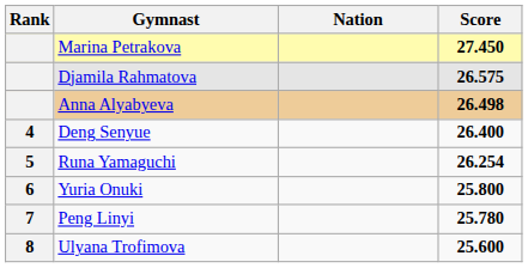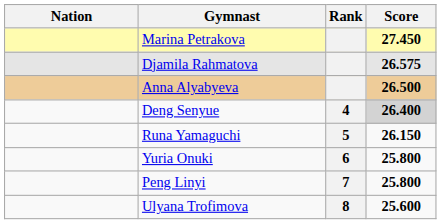 <table class="wikitable sortable" style="text-align:center; font-size:85%">
 <tr>
+<th ! scope="col" style="width:120px;">Nation</th>
+<th ! scope="col" style="width:170px;">Gymnast</th>
 <th scope="col" style="width:20px;">Rank</th>
-<th ! scope="col" style="width:170px;">Gymnast</th>
-<th ! scope="col" style="width:120px;">Nation</th>
 <th ! scope="col" style="width:60px;">Score</th>
 </tr>
 <tr style="background:#fffcaf;">
+<td style="text-align:left;"></td>
+<td style="text-align:left;"><a href='#'>Marina Petrakova</a></td>
 <th scope=row style="text-align:center"></th>
-<td style="text-align:left;"><a href='#'>Marina Petrakova</a></td>
-<td style="text-align:left;"></td>
 <td><strong>27.450</strong></td>
 </tr>
 <tr style="background:#e5e5e5;">
+<td style="text-align:left;"></td>
+<td style="text-align:left;"><a href='#'>Djamila Rahmatova</a></td>
 <th scope=row style="text-align:center"></th>
-<td style="text-align:left;"><a href='#'>Djamila Rahmatova</a></td>
-<td style="text-align:left;"></td>
 <td><strong>26.575</strong></td>
 </tr>
 <tr style="background:#ec9;">
+<td style="text-align:left;"></td>
+<td style="text-align:left;"><a href='#'>Anna Alyabyeva</a></td>
 <th scope=row style="text-align:center"></th>
-<td style="text-align:left;"><a href='#'>Anna Alyabyeva</a></td>
-<td style="text-align:left;"></td>
-<td><strong>26.498</strong></td>
+<td><strong>26.500</strong></td>
 </tr>
 <tr>
+<td style="text-align:left;"></td>
+<td style="text-align:left;"><a href='#'>Deng Senyue</a></td>
 <th scope=row style="text-align:center">4</th>
-<td style="text-align:left;"><a href='#'>Deng Senyue</a></td>
-<td style="text-align:left;"></td>
-<td><strong>26.400</strong></td>
+<td style="background: lightgrey;"><strong>26.400</strong></td>
 </tr>
 <tr>
+<td style="text-align:left;"></td>
+<td style="text-align:left;"><a href='#'>Runa Yamaguchi</a></td>
 <th scope=row style="text-align:center">5</th>
-<td style="text-align:left;"><a href='#'>Runa Yamaguchi</a></td>
-<td style="text-align:left;"></td>
-<td><strong>26.254</strong></td>
+<td><strong>26.150</strong></td>
 </tr>
 <tr>
+<td style="text-align:left;"></td>
+<td style="text-align:left;"><a href='#'>Yuria Onuki</a></td>
 <th scope=row style="text-align:center">6</th>
-<td style="text-align:left;"><a href='#'>Yuria Onuki</a></td>
-<td style="text-align:left;"></td>
 <td><strong>25.800</strong></td>
 </tr>
 <tr>
+<td style="text-align:left;"></td>
+<td style="text-align:left;"><a href='#'>Peng Linyi</a></td>
 <th scope=row style="text-align:center">7</th>
-<td style="text-align:left;"><a href='#'>Peng Linyi</a></td>
-<td style="text-align:left;"></td>
-<td><strong>25.780</strong></td>
+<td><strong>25.800</strong></td>
 </tr>
 <tr>
+<td style="text-align:left;"></td>
+<td style="text-align:left;"><a href='#'>Ulyana Trofimova</a></td>
 <th scope=row style="text-align:center">8</th>
-<td style="text-align:left;"><a href='#'>Ulyana Trofimova</a></td>
-<td style="text-align:left;"></td>
 <td><strong>25.600</strong></td>
 </tr>
 </table>
